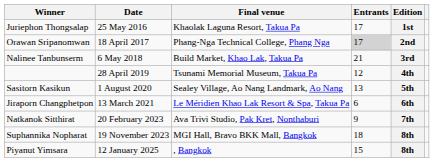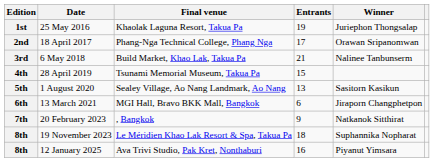 <table class="wikitable defaultcenter col2left col3left col5left" style="font-size:95%;">
 <tr>
-<th>Winner</th>
+<th>Edition</th>
 <th>Date</th>
 <th>Final venue</th>
 <th>Entrants</th>
-<th>Edition</th>
+<th>Winner</th>
 <th></th>
 </tr>
 <tr>
-<td>Juriephon Thongsalap</td>
+<th>1st</th>
 <td>25 May 2016</td>
 <td>Khaolak Laguna Resort, <a href='#'>Takua Pa</a></td>
-<td>17</td>
-<th>1st</th>
+<td>19</td>
+<td>Juriephon Thongsalap</td>
 <td></td>
 </tr>
 <tr>
-<td>Orawan Sripanomwan</td>
+<th>2nd</th>
 <td>18 April 2017</td>
 <td>Phang-Nga Technical College, <a href='#'>Phang Nga</a></td>
-<td style="background: lightgrey;">17</td>
-<th>2nd</th>
+<td>17</td>
+<td>Orawan Sripanomwan</td>
 <td></td>
 </tr>
 <tr>
-<td>Nalinee Tanbunserm</td>
+<th>3rd</th>
 <td>6 May 2018</td>
 <td>Build Market, <a href='#'>Khao Lak</a>, <a href='#'>Takua Pa</a></td>
 <td>21</td>
-<th>3rd</th>
+<td>Nalinee Tanbunserm</td>
 <td></td>
 </tr>
 <tr>
-<td></td>
+<th>4th</th>
 <td>28 April 2019</td>
 <td>Tsunami Memorial Museum, <a href='#'>Takua Pa</a></td>
-<td>12</td>
-<th>4th</th>
+<td>15</td>
+<td></td>
 <td></td>
 </tr>
 <tr>
-<td>Sasitorn Kasikun</td>
+<th>5th</th>
 <td>1 August 2020</td>
 <td>Sealey Village, Ao Nang Landmark, <a href='#'>Ao Nang</a></td>
 <td>13</td>
-<th>5th</th>
+<td>Sasitorn Kasikun</td>
 <td></td>
 </tr>
 <tr>
+<th>6th</th>
+<td>13 March 2021</td>
+<td>MGI Hall, Bravo BKK Mall, <a href='#'>Bangkok</a></td>
+<td>6</td>
 <td>Jiraporn Changphetpon</td>
-<td>13 March 2021</td>
-<td><a href='#'>Le Méridien Khao Lak Resort & Spa</a>, <a href='#'>Takua Pa</a></td>
-<td>6</td>
-<th>6th</th>
 <td></td>
 </tr>
 <tr>
+<th>7th</th>
+<td>20 February 2023</td>
+<td>, <a href='#'>Bangkok</a></td>
+<td>9</td>
 <td>Natkanok Sitthirat</td>
-<td>20 February 2023</td>
-<td>Ava Trivi Studio, <a href='#'>Pak Kret</a>, <a href='#'>Nonthaburi</a></td>
-<td>9</td>
-<th>7th</th>
 <td></td>
 </tr>
 <tr>
+<th>8th</th>
+<td>19 November 2023</td>
+<td><a href='#'>Le Méridien Khao Lak Resort & Spa</a>, <a href='#'>Takua Pa</a></td>
+<td>18</td>
 <td>Suphannika Nopharat</td>
-<td>19 November 2023</td>
-<td>MGI Hall, Bravo BKK Mall, <a href='#'>Bangkok</a></td>
-<td>18</td>
-<th>8th</th>
 <td></td>
 </tr>
 <tr>
+<th>8th</th>
+<td>12 January 2025</td>
+<td>Ava Trivi Studio, <a href='#'>Pak Kret</a>, <a href='#'>Nonthaburi</a></td>
+<td>16</td>
 <td>Piyanut Yimsara</td>
-<td>12 January 2025</td>
-<td>, <a href='#'>Bangkok</a></td>
-<td>15</td>
-<th>8th</th>
 <td></td>
 </tr>
 </table>
